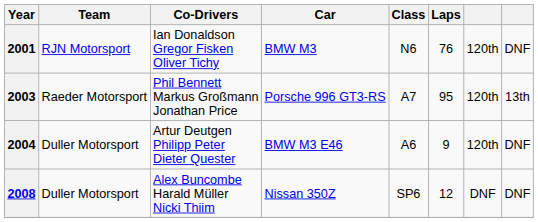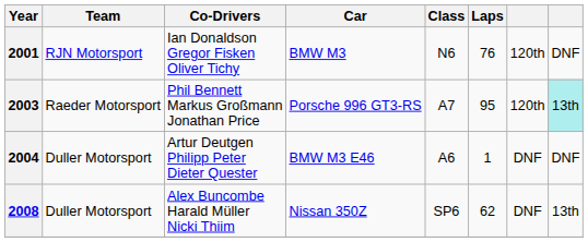 <table class="wikitable" style="text-align:center; font-size:90%">
 <tr>
 <th>Year</th>
 <th>Team</th>
 <th>Co-Drivers</th>
 <th>Car</th>
 <th>Class</th>
 <th>Laps</th>
 <th></th>
 <th></th>
 </tr>
 <tr>
 <th>2001</th>
 <td align="left"> <a href='#'>RJN Motorsport</a></td>
 <td align="left"> Ian Donaldson<br> <a href='#'>Gregor Fisken</a><br> <a href='#'>Oliver Tichy</a></td>
 <td align="left"><a href='#'>BMW M3</a></td>
 <td>N6</td>
 <td>76</td>
 <td>120th</td>
 <td>DNF</td>
 </tr>
 <tr>
 <th>2003</th>
 <td align="left"> Raeder Motorsport</td>
 <td align="left"> <a href='#'>Phil Bennett</a><br> Markus Großmann<br> Jonathan Price</td>
 <td align="left"><a href='#'>Porsche 996 GT3-RS</a></td>
 <td>A7</td>
 <td>95</td>
 <td>120th</td>
-<td>13th</td>
+<td style="background: paleturquoise;">13th</td>
 </tr>
 <tr>
 <th>2004</th>
 <td align="left"> Duller Motorsport</td>
 <td align="left"> Artur Deutgen<br> <a href='#'>Philipp Peter</a><br> <a href='#'>Dieter Quester</a></td>
 <td align="left"><a href='#'>BMW M3 E46</a></td>
 <td>A6</td>
-<td>9</td>
-<td>120th</td>
+<td>1</td>
+<td>DNF</td>
 <td>DNF</td>
 </tr>
 <tr>
 <th><a href='#'>2008</a></th>
 <td align="left"> Duller Motorsport</td>
 <td align="left"> <a href='#'>Alex Buncombe</a><br> Harald Müller<br> <a href='#'>Nicki Thiim</a></td>
 <td align="left"><a href='#'>Nissan 350Z</a></td>
 <td>SP6</td>
-<td>12</td>
+<td>62</td>
 <td>DNF</td>
-<td>DNF</td>
+<td>13th</td>
 </tr>
 <tr>
 </tr>
 </table>
